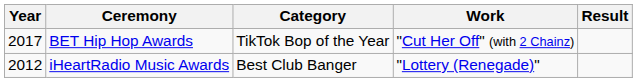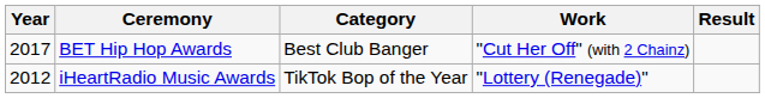 <table class="wikitable">
 <tr>
 <th>Year</th>
 <th>Ceremony</th>
 <th>Category</th>
 <th>Work</th>
 <th>Result</th>
 </tr>
 <tr>
 <td>2017</td>
 <td><a href='#'>BET Hip Hop Awards</a></td>
-<td>TikTok Bop of the Year</td>
+<td>Best Club Banger</td>
 <td>"<a href='#'>Cut Her Off</a>" <small>(with <a href='#'>2 Chainz</a>)</small></td>
 <td></td>
 </tr>
 <tr>
 <td>2012</td>
 <td><a href='#'>iHeartRadio Music Awards</a></td>
-<td>Best Club Banger</td>
+<td>TikTok Bop of the Year</td>
 <td>"<a href='#'>Lottery (Renegade)</a>"</td>
 <td></td>
 </tr>
 </table>
